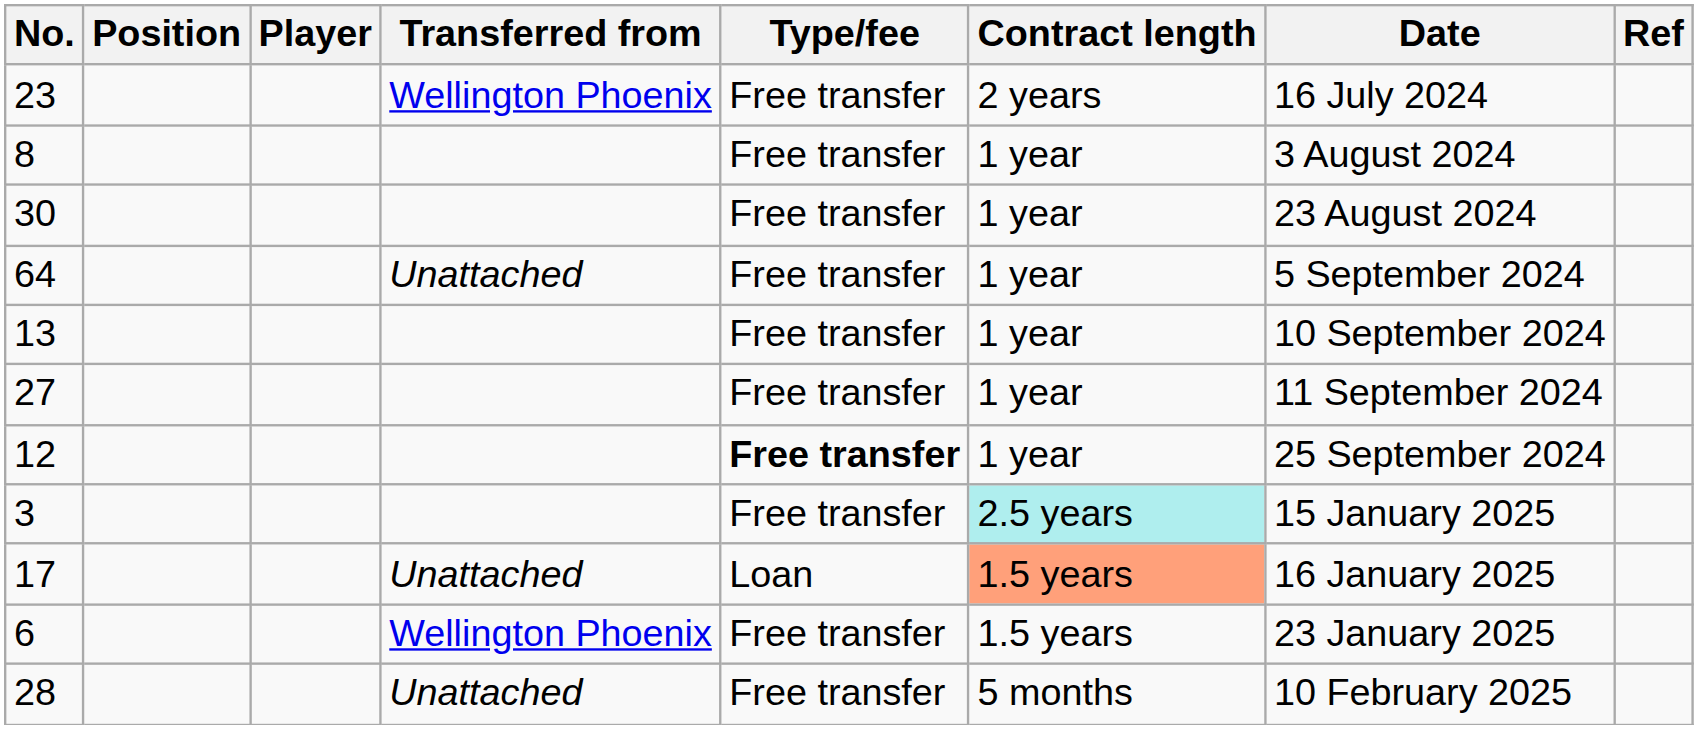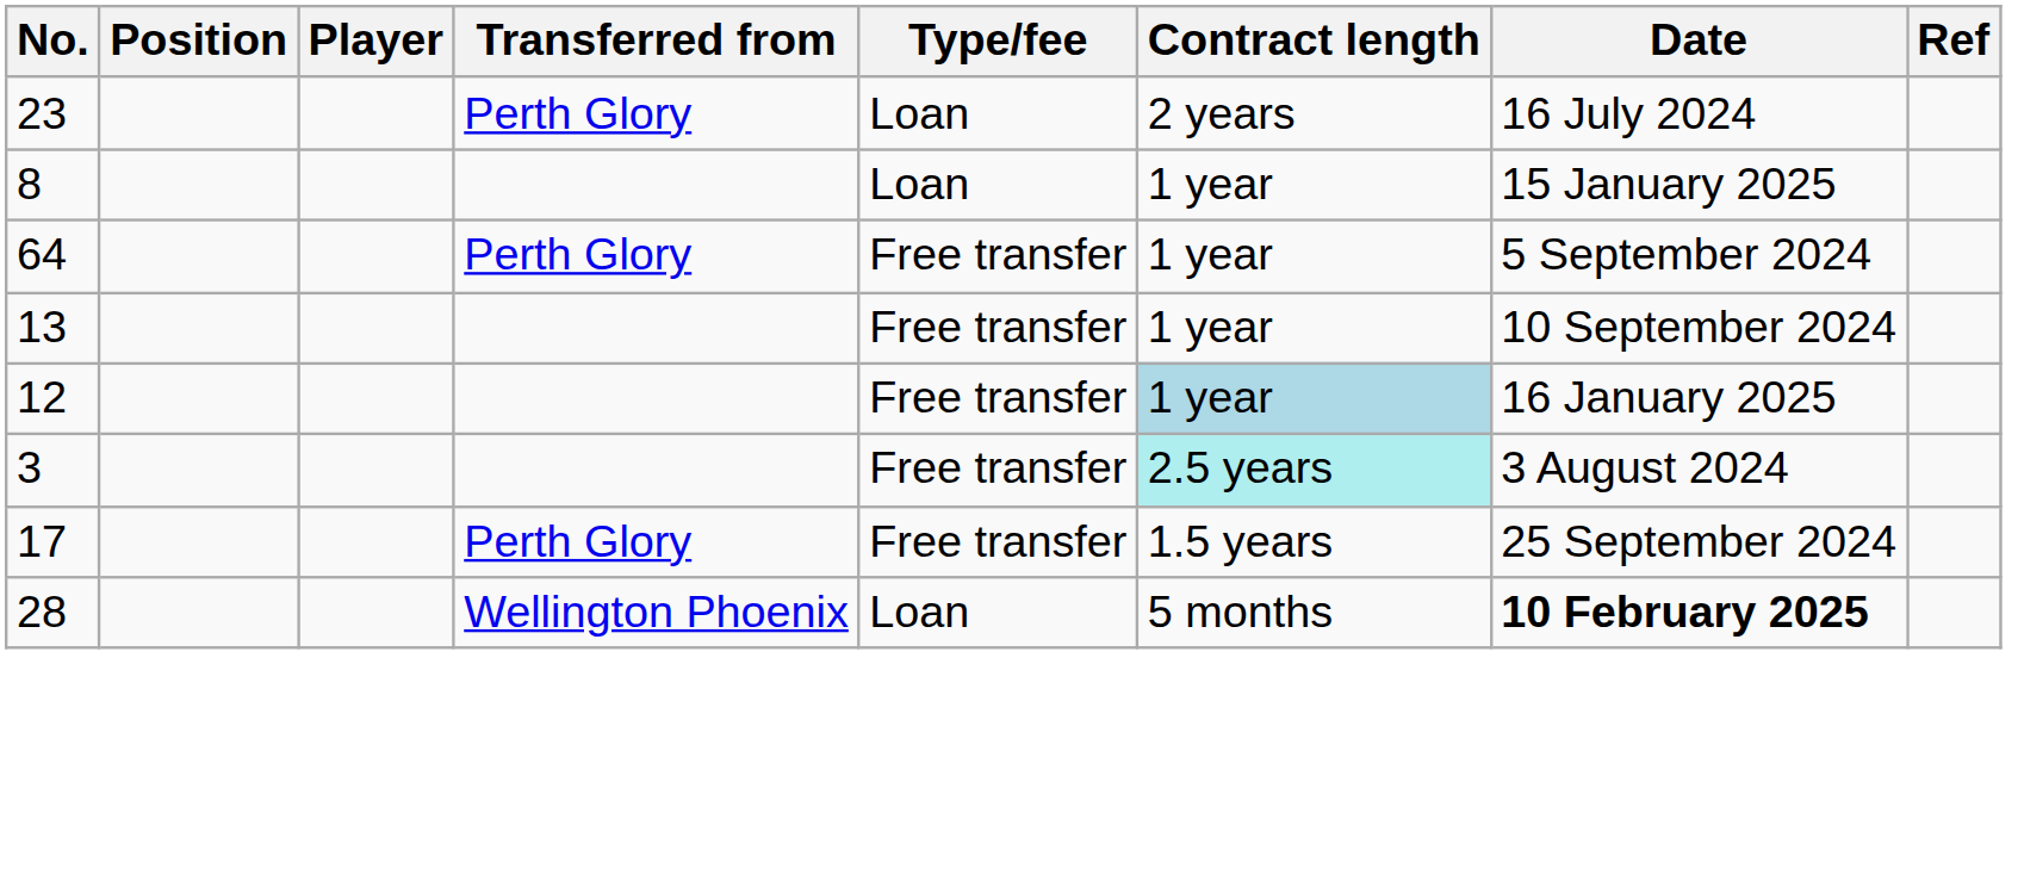 <table class="wikitable plainrowheaders sortable" style="text-align:center; text-align:left">
 <tr>
 <th scope="col">No.</th>
 <th scope="col">Position</th>
 <th scope="col">Player</th>
 <th scope="col">Transferred from</th>
 <th scope="col">Type/fee</th>
 <th scope="col">Contract length</th>
 <th scope="col">Date</th>
 <th scope="col" class="unsortable">Ref</th>
 </tr>
 <tr>
 <td>23</td>
 <td></td>
 <td></td>
-<td><a href='#'>Wellington Phoenix</a></td>
-<td>Free transfer</td>
+<td><a href='#'>Perth Glory</a></td>
+<td>Loan</td>
 <td>2 years</td>
 <td>16 July 2024</td>
 <td></td>
 </tr>
 <tr>
 <td>8</td>
 <td></td>
 <td></td>
 <td></td>
-<td>Free transfer</td>
+<td>Loan</td>
 <td>1 year</td>
-<td>3 August 2024</td>
-<td></td>
-</tr>
-<tr>
-<td>30</td>
-<td></td>
-<td></td>
-<td></td>
-<td>Free transfer</td>
-<td>1 year</td>
-<td>23 August 2024</td>
+<td>15 January 2025</td>
 <td></td>
 </tr>
 <tr>
 <td>64</td>
 <td></td>
 <td></td>
-<td><em>Unattached</em></td>
+<td><a href='#'>Perth Glory</a></td>
 <td>Free transfer</td>
 <td>1 year</td>
 <td>5 September 2024</td>
 <td></td>
 </tr>
 <tr>
 <td>13</td>
 <td></td>
 <td></td>
 <td></td>
 <td>Free transfer</td>
 <td>1 year</td>
 <td>10 September 2024</td>
 <td></td>
 </tr>
 <tr>
-<td>27</td>
+<td>12</td>
 <td></td>
 <td></td>
 <td></td>
 <td>Free transfer</td>
-<td>1 year</td>
-<td>11 September 2024</td>
-<td></td>
-</tr>
-<tr>
-<td>12</td>
-<td></td>
-<td></td>
-<td></td>
-<td><strong>Free transfer</strong></td>
-<td>1 year</td>
-<td>25 September 2024</td>
+<td style="background: lightblue;">1 year</td>
+<td>16 January 2025</td>
 <td></td>
 </tr>
 <tr>
 <td>3</td>
 <td></td>
 <td></td>
 <td></td>
 <td>Free transfer</td>
 <td style="background: paleturquoise;">2.5 years</td>
-<td>15 January 2025</td>
+<td>3 August 2024</td>
 <td></td>
 </tr>
 <tr>
 <td>17</td>
 <td></td>
 <td></td>
-<td><em>Unattached</em></td>
-<td>Loan</td>
-<td style="background: lightsalmon;">1.5 years</td>
-<td>16 January 2025</td>
-<td></td>
-</tr>
-<tr>
-<td>6</td>
-<td></td>
-<td></td>
-<td><a href='#'>Wellington Phoenix</a></td>
+<td><a href='#'>Perth Glory</a></td>
 <td>Free transfer</td>
 <td>1.5 years</td>
-<td>23 January 2025</td>
+<td>25 September 2024</td>
 <td></td>
 </tr>
 <tr>
 <td>28</td>
 <td></td>
 <td></td>
-<td><em>Unattached</em></td>
-<td>Free transfer</td>
+<td><a href='#'>Wellington Phoenix</a></td>
+<td>Loan</td>
 <td>5 months</td>
-<td>10 February 2025</td>
+<td><strong>10 February 2025</strong></td>
 <td></td>
 </tr>
 </table>
